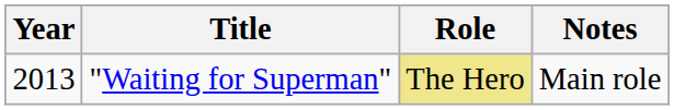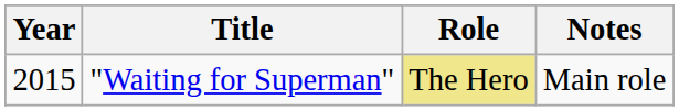 <table class="wikitable">
 <tr>
 <th>Year</th>
 <th>Title</th>
 <th>Role</th>
 <th class="unsortable">Notes</th>
 </tr>
 <tr>
-<td>2013</td>
+<td>2015</td>
 <td>"<a href='#'>Waiting for Superman</a>"</td>
 <td style="background: khaki;">The Hero</td>
 <td>Main role</td>
 </tr>
 </table>
